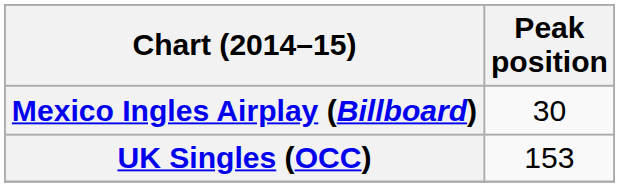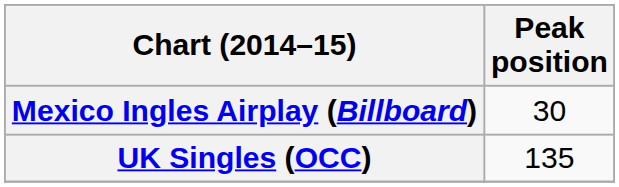 <table class="wikitable sortable plainrowheaders" style="text-align:center">
 <tr>
 <th scope="col">Chart (2014–15)</th>
 <th scope="col">Peak<br>position</th>
 </tr>
 <tr>
 <th scope="row"><a href='#'>Mexico Ingles Airplay</a> (<em><a href='#'>Billboard</a></em>)</th>
 <td>30</td>
 </tr>
 <tr>
 <th scope="row"><a href='#'>UK Singles</a> (<a href='#'>OCC</a>)</th>
-<td>153</td>
+<td>135</td>
 </tr>
 <tr>
 </tr>
 </table>
